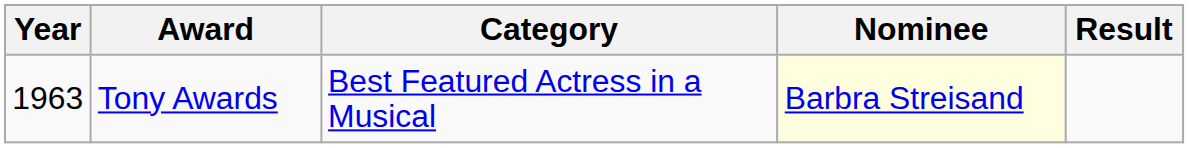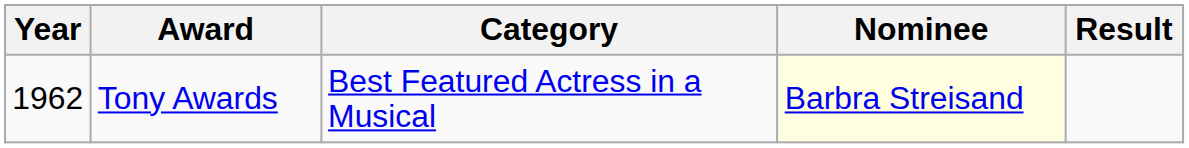 <table class="wikitable" width="95%">
 <tr>
 <th width="5%">Year</th>
 <th width="20%">Award</th>
 <th width="40%">Category</th>
 <th width="25%">Nominee</th>
 <th width="10%">Result</th>
 </tr>
 <tr>
-<td>1963</td>
+<td>1962</td>
 <td><a href='#'>Tony Awards</a></td>
 <td><a href='#'>Best Featured Actress in a Musical</a></td>
 <td style="background: lightyellow;"><a href='#'>Barbra Streisand</a></td>
 <td></td>
 </tr>
 </table>
